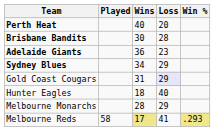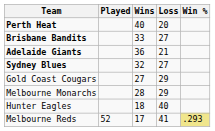 <table class="wikitable">
 <tr>
 <th>Team</th>
 <th>Played</th>
 <th>Wins</th>
 <th>Loss</th>
 <th>Win %</th>
 </tr>
 <tr>
 <td><strong>Perth Heat</strong></td>
 <td></td>
 <td>40</td>
 <td>20</td>
 <td></td>
 </tr>
 <tr>
 <td><strong>Brisbane Bandits</strong></td>
 <td></td>
-<td>30</td>
-<td>28</td>
+<td>33</td>
+<td>27</td>
 <td></td>
 </tr>
 <tr>
 <td><strong>Adelaide Giants</strong></td>
 <td></td>
 <td>36</td>
-<td>23</td>
+<td>21</td>
 <td></td>
 </tr>
 <tr>
 <td><strong>Sydney Blues</strong></td>
 <td></td>
-<td>34</td>
-<td>29</td>
+<td>32</td>
+<td>27</td>
 <td></td>
 </tr>
 <tr>
 <td>Gold Coast Cougars</td>
 <td></td>
-<td>31</td>
-<td style="background: lavender;">29</td>
+<td>27</td>
+<td>29</td>
+<td></td>
+</tr>
+<tr>
+<td>Melbourne Monarchs</td>
+<td></td>
+<td>28</td>
+<td>29</td>
 <td></td>
 </tr>
 <tr>
 <td>Hunter Eagles</td>
 <td></td>
 <td>18</td>
 <td>40</td>
 <td></td>
 </tr>
 <tr>
-<td>Melbourne Monarchs</td>
-<td></td>
-<td>28</td>
-<td>29</td>
-<td></td>
-</tr>
-<tr>
 <td>Melbourne Reds</td>
-<td>58</td>
-<td style="background: khaki;">17</td>
+<td>52</td>
+<td>17</td>
 <td>41</td>
 <td style="background: khaki;">.293</td>
 </tr>
 </table>
